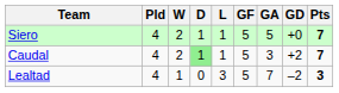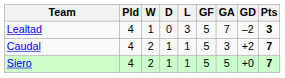 <table class="wikitable" style="text-align: center;">
 <tr>
 <th width=165>Team</th>
 <th width=20>Pld</th>
 <th width=20>W</th>
 <th width=20>D</th>
 <th width=20>L</th>
 <th width=20>GF</th>
 <th width=20>GA</th>
 <th width=20>GD</th>
 <th width=20>Pts</th>
 </tr>
+<tr>
+<td align=left><a href='#'>Lealtad</a></td>
+<td>4</td>
+<td>1</td>
+<td>0</td>
+<td>3</td>
+<td>5</td>
+<td>7</td>
+<td>–2</td>
+<td><strong>3</strong></td>
+</tr>
+<tr>
+<td align=left><a href='#'>Caudal</a></td>
+<td>4</td>
+<td>2</td>
+<td>1</td>
+<td>1</td>
+<td>5</td>
+<td>3</td>
+<td>+2</td>
+<td><strong>7</strong></td>
+</tr>
 <tr bgcolor=#ccffcc>
 <td align=left><a href='#'>Siero</a></td>
 <td>4</td>
 <td>2</td>
 <td>1</td>
 <td>1</td>
 <td>5</td>
 <td>5</td>
 <td>+0</td>
 <td><strong>7</strong></td>
 </tr>
-<tr>
-<td align=left><a href='#'>Caudal</a></td>
-<td>4</td>
-<td>2</td>
-<td style="background: lightgreen;">1</td>
-<td>1</td>
-<td>5</td>
-<td>3</td>
-<td>+2</td>
-<td><strong>7</strong></td>
-</tr>
-<tr>
-<td align=left><a href='#'>Lealtad</a></td>
-<td>4</td>
-<td>1</td>
-<td>0</td>
-<td>3</td>
-<td>5</td>
-<td>7</td>
-<td>–2</td>
-<td><strong>3</strong></td>
-</tr>
 </table>
